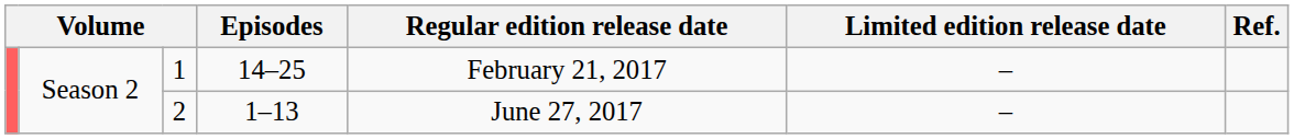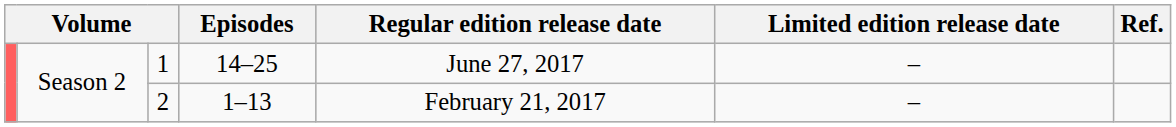 <table class="wikitable" style="text-align: center; width: 60%;">
 <tr>
 <th colspan="3">Volume</th>
 <th>Episodes</th>
 <th>Regular edition release date</th>
 <th>Limited edition release date</th>
 <th width="5%">Ref.</th>
 </tr>
 <tr>
 <td rowspan="2" width="1%" style="background: #FF5F5F;"></td>
 <td rowspan="2">Season 2</td>
 <td>1</td>
 <td>14–25</td>
-<td>February 21, 2017</td>
+<td>June 27, 2017</td>
 <td>–</td>
 <td></td>
 </tr>
 <tr>
 <td>2</td>
 <td>1–13</td>
-<td>June 27, 2017</td>
+<td>February 21, 2017</td>
 <td>–</td>
 <td></td>
 </tr>
 </table>
